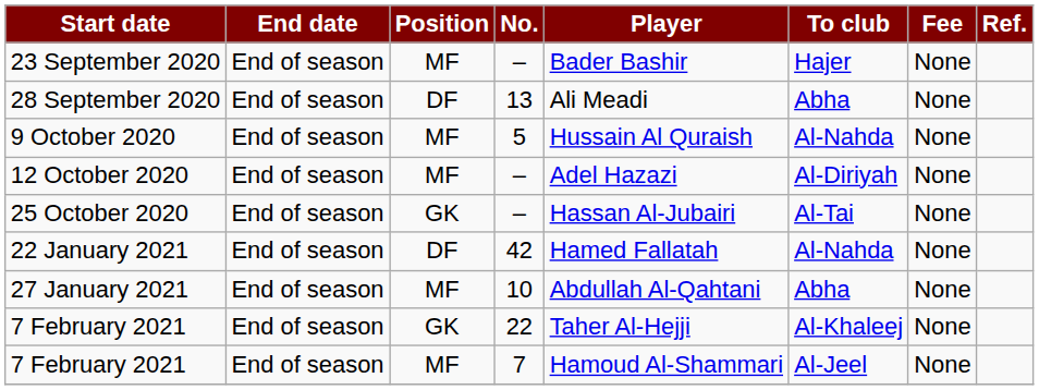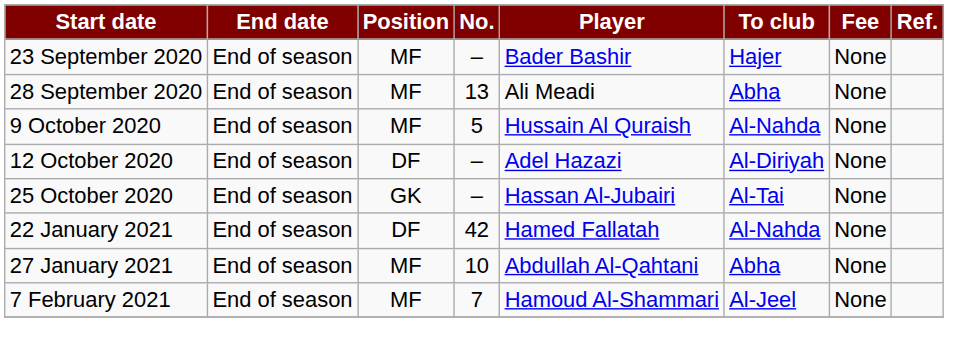 <table class="wikitable sortable">
 <tr>
 <th style="background:maroon; color:white;"><strong>Start date</strong></th>
 <th style="background:maroon; color:white;"><strong>End date</strong></th>
 <th style="background:maroon; color:white;"><strong>Position</strong></th>
 <th style="background:maroon; color:white;"><strong>No.</strong></th>
 <th style="background:maroon; color:white;"><strong>Player</strong></th>
 <th style="background:maroon; color:white;"><strong>To club</strong></th>
 <th style="background:maroon; color:white;"><strong>Fee</strong></th>
 <th style="background:maroon; color:white;"><strong>Ref.</strong></th>
 </tr>
 <tr>
 <td>23 September 2020</td>
 <td>End of season</td>
 <td style="text-align:center;">MF</td>
 <td style="text-align:center;">–</td>
 <td style="text-align:left;"> <a href='#'>Bader Bashir</a></td>
 <td style="text-align:left;"> <a href='#'>Hajer</a></td>
 <td>None</td>
 <td></td>
 </tr>
 <tr>
 <td>28 September 2020</td>
 <td>End of season</td>
-<td style="text-align:center;">DF</td>
+<td style="text-align:center;">MF</td>
 <td style="text-align:center;">13</td>
 <td style="text-align:left;"> Ali Meadi</td>
 <td style="text-align:left;"> <a href='#'>Abha</a></td>
 <td>None</td>
 <td></td>
 </tr>
 <tr>
 <td>9 October 2020</td>
 <td>End of season</td>
 <td style="text-align:center;">MF</td>
 <td style="text-align:center;">5</td>
 <td style="text-align:left;"> <a href='#'>Hussain Al Quraish</a></td>
 <td style="text-align:left;"> <a href='#'>Al-Nahda</a></td>
 <td>None</td>
 <td></td>
 </tr>
 <tr>
 <td>12 October 2020</td>
 <td>End of season</td>
-<td style="text-align:center;">MF</td>
+<td style="text-align:center;">DF</td>
 <td style="text-align:center;">–</td>
 <td style="text-align:left;"> <a href='#'>Adel Hazazi</a></td>
 <td style="text-align:left;"> <a href='#'>Al-Diriyah</a></td>
 <td>None</td>
 <td></td>
 </tr>
 <tr>
 <td>25 October 2020</td>
 <td>End of season</td>
 <td style="text-align:center;">GK</td>
 <td style="text-align:center;">–</td>
 <td style="text-align:left;"> <a href='#'>Hassan Al-Jubairi</a></td>
 <td style="text-align:left;"> <a href='#'>Al-Tai</a></td>
 <td>None</td>
 <td></td>
 </tr>
 <tr>
 <td>22 January 2021</td>
 <td>End of season</td>
 <td style="text-align:center;">DF</td>
 <td style="text-align:center;">42</td>
 <td style="text-align:left;"> <a href='#'>Hamed Fallatah</a></td>
 <td style="text-align:left;"> <a href='#'>Al-Nahda</a></td>
 <td>None</td>
 <td></td>
 </tr>
 <tr>
 <td>27 January 2021</td>
 <td>End of season</td>
 <td style="text-align:center;">MF</td>
 <td style="text-align:center;">10</td>
 <td style="text-align:left;"> <a href='#'>Abdullah Al-Qahtani</a></td>
 <td style="text-align:left;"> <a href='#'>Abha</a></td>
 <td>None</td>
 <td></td>
 </tr>
 <tr>
 <td>7 February 2021</td>
 <td>End of season</td>
-<td style="text-align:center;">GK</td>
-<td style="text-align:center;">22</td>
-<td style="text-align:left;"> <a href='#'>Taher Al-Hejji</a></td>
-<td style="text-align:left;"> <a href='#'>Al-Khaleej</a></td>
-<td>None</td>
-<td></td>
-</tr>
-<tr>
-<td>7 February 2021</td>
-<td>End of season</td>
 <td style="text-align:center;">MF</td>
 <td style="text-align:center;">7</td>
 <td style="text-align:left;"> <a href='#'>Hamoud Al-Shammari</a></td>
 <td style="text-align:left;"> <a href='#'>Al-Jeel</a></td>
 <td>None</td>
 <td></td>
 </tr>
 <tr>
 </tr>
 </table>
